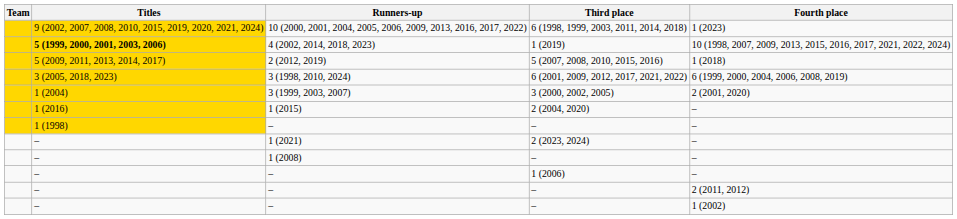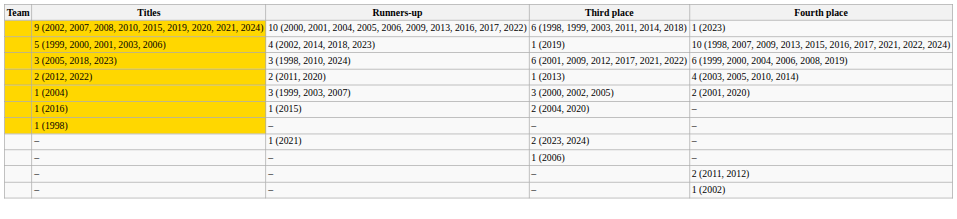 <table class="wikitable" style="font-size:85%">
 <tr>
 <th>Team</th>
 <th>Titles</th>
 <th>Runners-up</th>
 <th>Third place</th>
 <th>Fourth place</th>
 </tr>
 <tr>
 <td bgcolor=gold></td>
 <td bgcolor=gold>9 (2002, 2007, 2008, 2010, 2015, 2019, 2020, 2021, 2024)</td>
 <td>10 (2000, 2001, 2004, 2005, 2006, 2009, 2013, 2016, 2017, 2022)</td>
 <td>6 (1998, 1999, 2003, 2011, 2014, 2018)</td>
 <td>1 (2023)</td>
 </tr>
 <tr>
 <td bgcolor=gold></td>
-<td bgcolor=gold><strong>5 (1999, 2000, 2001, 2003, 2006)</strong></td>
+<td bgcolor=gold>5 (1999, 2000, 2001, 2003, 2006)</td>
 <td>4 (2002, 2014, 2018, 2023)</td>
 <td>1 (2019)</td>
 <td>10 (1998, 2007, 2009, 2013, 2015, 2016, 2017, 2021, 2022, 2024)</td>
-</tr>
-<tr>
-<td bgcolor=gold></td>
-<td bgcolor=gold>5 (2009, 2011, 2013, 2014, 2017)</td>
-<td>2 (2012, 2019)</td>
-<td>5 (2007, 2008, 2010, 2015, 2016)</td>
-<td>1 (2018)</td>
 </tr>
 <tr>
 <td bgcolor=gold></td>
 <td bgcolor=gold>3 (2005, 2018, 2023)</td>
 <td>3 (1998, 2010, 2024)</td>
 <td>6 (2001, 2009, 2012, 2017, 2021, 2022)</td>
 <td>6 (1999, 2000, 2004, 2006, 2008, 2019)</td>
+</tr>
+<tr>
+<td bgcolor=gold></td>
+<td bgcolor=gold>2 (2012, 2022)</td>
+<td>2 (2011, 2020)</td>
+<td>1 (2013)</td>
+<td>4 (2003, 2005, 2010, 2014)</td>
 </tr>
 <tr>
 <td bgcolor=gold></td>
 <td bgcolor=gold>1 (2004)</td>
 <td>3 (1999, 2003, 2007)</td>
 <td>3 (2000, 2002, 2005)</td>
 <td>2 (2001, 2020)</td>
 </tr>
 <tr>
 <td bgcolor=gold></td>
 <td bgcolor=gold>1 (2016)</td>
 <td>1 (2015)</td>
 <td>2 (2004, 2020)</td>
 <td>–</td>
 </tr>
 <tr>
 <td bgcolor=gold></td>
 <td bgcolor=gold>1 (1998)</td>
 <td>–</td>
 <td>–</td>
 <td>–</td>
 </tr>
 <tr>
 <td></td>
 <td>–</td>
 <td>1 (2021)</td>
 <td>2 (2023, 2024)</td>
 <td>–</td>
 </tr>
 <tr>
 <td></td>
 <td>–</td>
-<td>1 (2008)</td>
-<td>–</td>
-<td>–</td>
-</tr>
-<tr>
-<td></td>
-<td>–</td>
 <td>–</td>
 <td>1 (2006)</td>
 <td>–</td>
 </tr>
 <tr>
 <td></td>
 <td>–</td>
 <td>–</td>
 <td>–</td>
 <td>2 (2011, 2012)</td>
 </tr>
 <tr>
 <td></td>
 <td>–</td>
 <td>–</td>
 <td>–</td>
 <td>1 (2002)</td>
 </tr>
 </table>
